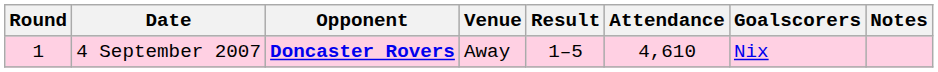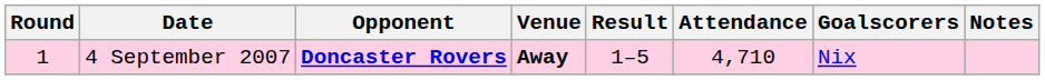 <table class="wikitable">
 <tr>
 <th>Round</th>
 <th>Date</th>
 <th>Opponent</th>
 <th>Venue</th>
 <th>Result</th>
 <th>Attendance</th>
 <th>Goalscorers</th>
 <th>Notes</th>
 </tr>
 <tr bgcolor="#ffd0e3">
 <td align="center">1</td>
 <td>4 September 2007</td>
 <td><strong><a href='#'>Doncaster Rovers</a></strong></td>
-<td>Away</td>
+<td><strong>Away</strong></td>
 <td align="center">1–5</td>
-<td align="center">4,610</td>
+<td align="center">4,710</td>
 <td><a href='#'>Nix</a></td>
 <td></td>
 </tr>
 </table>
